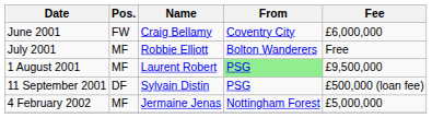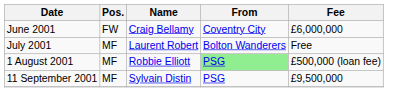 <table class="wikitable">
 <tr>
 <th>Date</th>
 <th>Pos.</th>
 <th>Name</th>
 <th>From</th>
 <th>Fee</th>
 </tr>
 <tr>
 <td>June 2001</td>
 <td>FW</td>
 <td> <a href='#'>Craig Bellamy</a></td>
 <td> <a href='#'>Coventry City</a></td>
 <td>£6,000,000</td>
 </tr>
 <tr>
 <td>July 2001</td>
 <td>MF</td>
-<td> <a href='#'>Robbie Elliott</a></td>
+<td> <a href='#'>Laurent Robert</a></td>
 <td> <a href='#'>Bolton Wanderers</a></td>
 <td>Free</td>
 </tr>
 <tr>
 <td>1 August 2001</td>
 <td>MF</td>
-<td> <a href='#'>Laurent Robert</a></td>
+<td> <a href='#'>Robbie Elliott</a></td>
 <td style="background: lightgreen;"> <a href='#'>PSG</a></td>
-<td>£9,500,000</td>
+<td>£500,000 (loan fee)</td>
 </tr>
 <tr>
 <td>11 September 2001</td>
-<td>DF</td>
+<td>MF</td>
 <td> <a href='#'>Sylvain Distin</a></td>
 <td> <a href='#'>PSG</a></td>
-<td>£500,000 (loan fee)</td>
-</tr>
-<tr>
-<td>4 February 2002</td>
-<td>MF</td>
-<td> <a href='#'>Jermaine Jenas</a></td>
-<td> <a href='#'>Nottingham Forest</a></td>
-<td>£5,000,000</td>
+<td>£9,500,000</td>
 </tr>
 <tr>
 </tr>
 </table>
